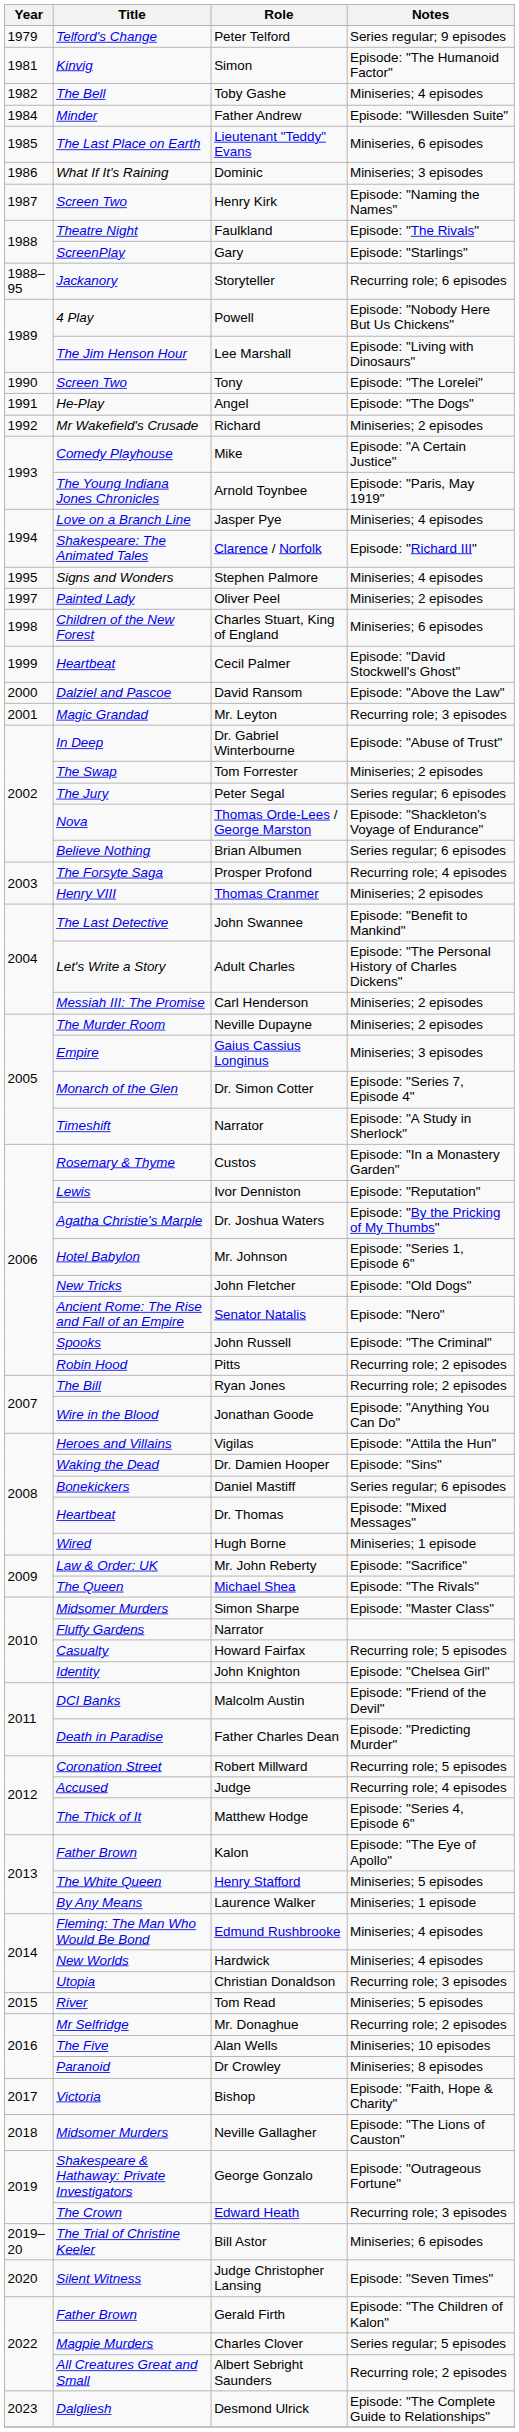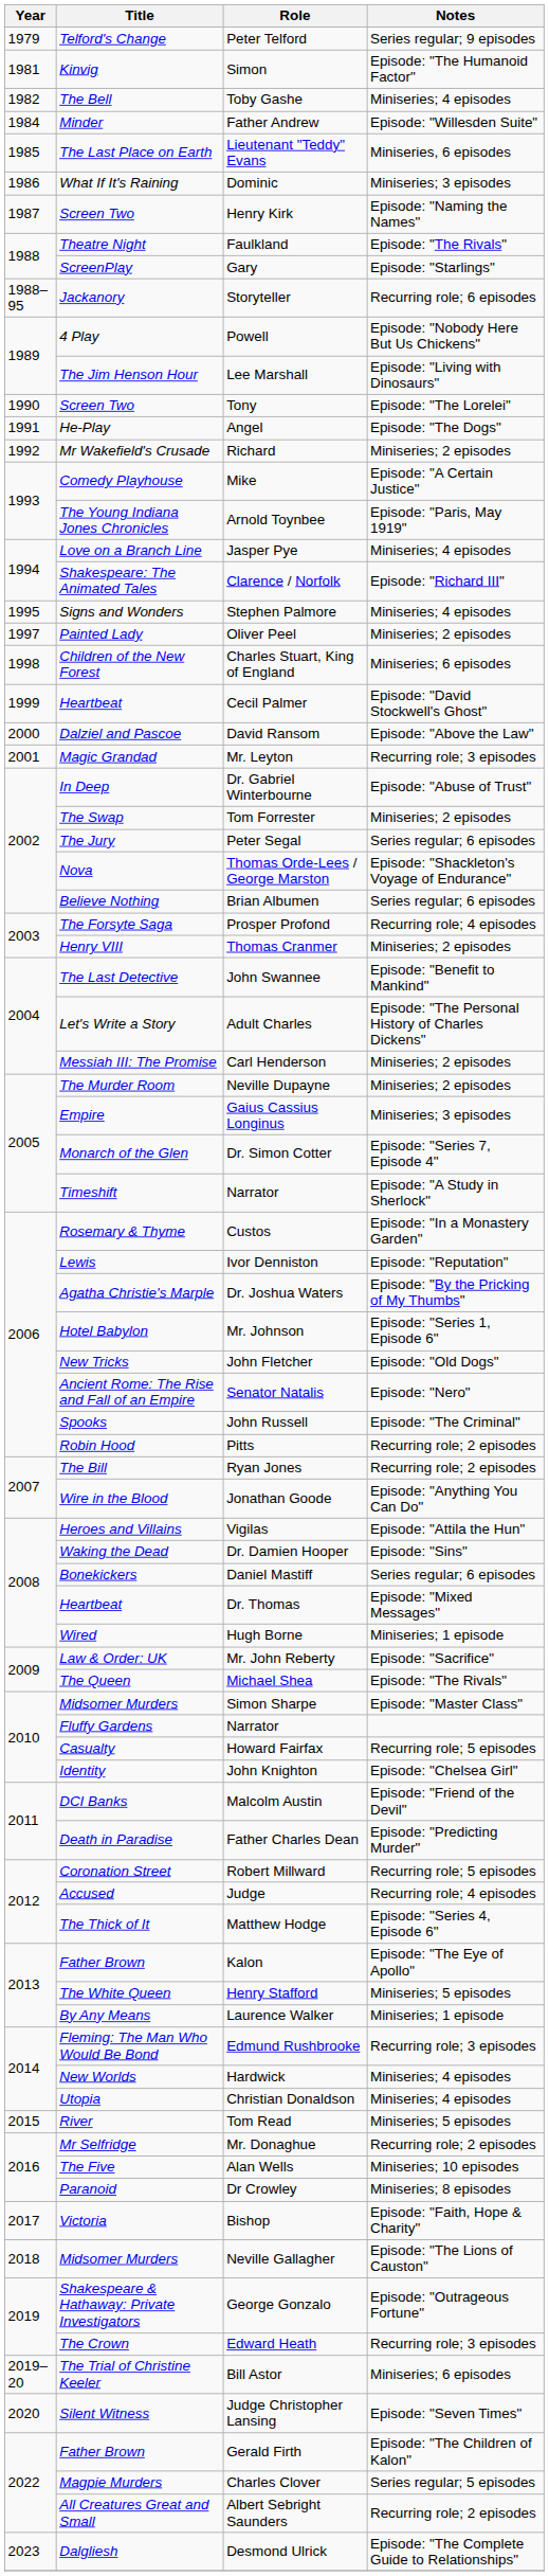 <table class="wikitable sortable">
 <tr>
 <th>Year</th>
 <th>Title</th>
 <th>Role</th>
 <th>Notes</th>
 </tr>
 <tr>
 <td>1979</td>
 <td><em><a href='#'>Telford's Change</a></em></td>
 <td>Peter Telford</td>
 <td>Series regular; 9 episodes</td>
 </tr>
 <tr>
 <td>1981</td>
 <td><em><a href='#'>Kinvig</a></em></td>
 <td>Simon</td>
 <td>Episode: "The Humanoid Factor"</td>
 </tr>
 <tr>
 <td>1982</td>
 <td><em><a href='#'>The Bell</a></em></td>
 <td>Toby Gashe</td>
 <td>Miniseries; 4 episodes</td>
 </tr>
 <tr>
 <td>1984</td>
 <td><em><a href='#'>Minder</a></em></td>
 <td>Father Andrew</td>
 <td>Episode: "Willesden Suite"</td>
 </tr>
 <tr>
 <td>1985</td>
 <td><em><a href='#'>The Last Place on Earth</a></em></td>
 <td><a href='#'>Lieutenant "Teddy" Evans</a></td>
 <td>Miniseries, 6 episodes</td>
 </tr>
 <tr>
 <td>1986</td>
 <td><em>What If It's Raining</em></td>
 <td>Dominic</td>
 <td>Miniseries; 3 episodes</td>
 </tr>
 <tr>
 <td>1987</td>
 <td><em><a href='#'>Screen Two</a></em></td>
 <td>Henry Kirk</td>
 <td>Episode: "Naming the Names"</td>
 </tr>
 <tr>
 <td rowspan="2">1988</td>
 <td><em><a href='#'>Theatre Night</a></em></td>
 <td>Faulkland</td>
 <td>Episode: "<a href='#'>The Rivals</a>"</td>
 </tr>
 <tr>
 <td><em><a href='#'>ScreenPlay</a></em></td>
 <td>Gary</td>
 <td>Episode: "Starlings"</td>
 </tr>
 <tr>
 <td>1988–95</td>
 <td><em><a href='#'>Jackanory</a></em></td>
 <td>Storyteller</td>
 <td>Recurring role; 6 episodes</td>
 </tr>
 <tr>
 <td rowspan="2">1989</td>
 <td><em>4 Play</em></td>
 <td>Powell</td>
 <td>Episode: "Nobody Here But Us Chickens"</td>
 </tr>
 <tr>
 <td><em><a href='#'>The Jim Henson Hour</a></em></td>
 <td>Lee Marshall</td>
 <td>Episode: "Living with Dinosaurs"</td>
 </tr>
 <tr>
 <td>1990</td>
 <td><em><a href='#'>Screen Two</a></em></td>
 <td>Tony</td>
 <td>Episode: "The Lorelei"</td>
 </tr>
 <tr>
 <td>1991</td>
 <td><em>He-Play</em></td>
 <td>Angel</td>
 <td>Episode: "The Dogs"</td>
 </tr>
 <tr>
 <td>1992</td>
 <td><em>Mr Wakefield's Crusade</em></td>
 <td>Richard</td>
 <td>Miniseries; 2 episodes</td>
 </tr>
 <tr>
 <td rowspan="2">1993</td>
 <td><em><a href='#'>Comedy Playhouse</a></em></td>
 <td>Mike</td>
 <td>Episode: "A Certain Justice"</td>
 </tr>
 <tr>
 <td><em><a href='#'>The Young Indiana Jones Chronicles</a></em></td>
 <td>Arnold Toynbee</td>
 <td>Episode: "Paris, May 1919"</td>
 </tr>
 <tr>
 <td rowspan="2">1994</td>
 <td><em><a href='#'>Love on a Branch Line</a></em></td>
 <td>Jasper Pye</td>
 <td>Miniseries; 4 episodes</td>
 </tr>
 <tr>
 <td><em><a href='#'>Shakespeare: The Animated Tales</a></em></td>
 <td><a href='#'>Clarence</a> / <a href='#'>Norfolk</a></td>
 <td>Episode: "<a href='#'>Richard III</a>"</td>
 </tr>
 <tr>
 <td>1995</td>
 <td><em>Signs and Wonders</em></td>
 <td>Stephen Palmore</td>
 <td>Miniseries; 4 episodes</td>
 </tr>
 <tr>
 <td>1997</td>
 <td><em><a href='#'>Painted Lady</a></em></td>
 <td>Oliver Peel</td>
 <td>Miniseries; 2 episodes</td>
 </tr>
 <tr>
 <td>1998</td>
 <td><em><a href='#'>Children of the New Forest</a></em></td>
 <td>Charles Stuart, King of England</td>
 <td>Miniseries; 6 episodes</td>
 </tr>
 <tr>
 <td>1999</td>
 <td><em><a href='#'>Heartbeat</a></em></td>
 <td>Cecil Palmer</td>
 <td>Episode: "David Stockwell's Ghost"</td>
 </tr>
 <tr>
 <td>2000</td>
 <td><em><a href='#'>Dalziel and Pascoe</a></em></td>
 <td>David Ransom</td>
 <td>Episode: "Above the Law"</td>
 </tr>
 <tr>
 <td>2001</td>
 <td><em><a href='#'>Magic Grandad</a></em></td>
 <td>Mr. Leyton</td>
 <td>Recurring role; 3 episodes</td>
 </tr>
 <tr>
 <td rowspan="5">2002</td>
 <td><em><a href='#'>In Deep</a></em></td>
 <td>Dr. Gabriel Winterbourne</td>
 <td>Episode: "Abuse of Trust"</td>
 </tr>
 <tr>
 <td><em><a href='#'>The Swap</a></em></td>
 <td>Tom Forrester</td>
 <td>Miniseries; 2 episodes</td>
 </tr>
 <tr>
 <td><em><a href='#'>The Jury</a></em></td>
 <td>Peter Segal</td>
 <td>Series regular; 6 episodes</td>
 </tr>
 <tr>
 <td><em><a href='#'>Nova</a></em></td>
 <td><a href='#'>Thomas Orde-Lees</a> / <a href='#'>George Marston</a></td>
 <td>Episode: "Shackleton's Voyage of Endurance"</td>
 </tr>
 <tr>
 <td><em><a href='#'>Believe Nothing</a></em></td>
 <td>Brian Albumen</td>
 <td>Series regular; 6 episodes</td>
 </tr>
 <tr>
 <td rowspan="2">2003</td>
 <td><em><a href='#'>The Forsyte Saga</a></em></td>
 <td>Prosper Profond</td>
 <td>Recurring role; 4 episodes</td>
 </tr>
 <tr>
 <td><em><a href='#'>Henry VIII</a></em></td>
 <td><a href='#'>Thomas Cranmer</a></td>
 <td>Miniseries; 2 episodes</td>
 </tr>
 <tr>
 <td rowspan="3">2004</td>
 <td><em><a href='#'>The Last Detective</a></em></td>
 <td>John Swannee</td>
 <td>Episode: "Benefit to Mankind"</td>
 </tr>
 <tr>
 <td><em>Let's Write a Story</em></td>
 <td>Adult Charles</td>
 <td>Episode: "The Personal History of Charles Dickens"</td>
 </tr>
 <tr>
 <td><em><a href='#'>Messiah III: The Promise</a></em></td>
 <td>Carl Henderson</td>
 <td>Miniseries; 2 episodes</td>
 </tr>
 <tr>
 <td rowspan="4">2005</td>
 <td><em><a href='#'>The Murder Room</a></em></td>
 <td>Neville Dupayne</td>
 <td>Miniseries; 2 episodes</td>
 </tr>
 <tr>
 <td><em><a href='#'>Empire</a></em></td>
 <td><a href='#'>Gaius Cassius Longinus</a></td>
 <td>Miniseries; 3 episodes</td>
 </tr>
 <tr>
 <td><em><a href='#'>Monarch of the Glen</a></em></td>
 <td>Dr. Simon Cotter</td>
 <td>Episode: "Series 7, Episode 4"</td>
 </tr>
 <tr>
 <td><em><a href='#'>Timeshift</a></em></td>
 <td>Narrator</td>
 <td>Episode: "A Study in Sherlock"</td>
 </tr>
 <tr>
 <td rowspan="8">2006</td>
 <td><em><a href='#'>Rosemary & Thyme</a></em></td>
 <td>Custos</td>
 <td>Episode: "In a Monastery Garden"</td>
 </tr>
 <tr>
 <td><em><a href='#'>Lewis</a></em></td>
 <td>Ivor Denniston</td>
 <td>Episode: "Reputation"</td>
 </tr>
 <tr>
 <td><em><a href='#'>Agatha Christie's Marple</a></em></td>
 <td>Dr. Joshua Waters</td>
 <td>Episode: "<a href='#'>By the Pricking of My Thumbs</a>"</td>
 </tr>
 <tr>
 <td><em><a href='#'>Hotel Babylon</a></em></td>
 <td>Mr. Johnson</td>
 <td>Episode: "Series 1, Episode 6"</td>
 </tr>
 <tr>
 <td><em><a href='#'>New Tricks</a></em></td>
 <td>John Fletcher</td>
 <td>Episode: "Old Dogs"</td>
 </tr>
 <tr>
 <td><em><a href='#'>Ancient Rome: The Rise and Fall of an Empire</a></em></td>
 <td><a href='#'>Senator Natalis</a></td>
 <td>Episode: "Nero"</td>
 </tr>
 <tr>
 <td><em><a href='#'>Spooks</a></em></td>
 <td>John Russell</td>
 <td>Episode: "The Criminal"</td>
 </tr>
 <tr>
 <td><em><a href='#'>Robin Hood</a></em></td>
 <td>Pitts</td>
 <td>Recurring role; 2 episodes</td>
 </tr>
 <tr>
 <td rowspan="2">2007</td>
 <td><em><a href='#'>The Bill</a></em></td>
 <td>Ryan Jones</td>
 <td>Recurring role; 2 episodes</td>
 </tr>
 <tr>
 <td><em><a href='#'>Wire in the Blood</a></em></td>
 <td>Jonathan Goode</td>
 <td>Episode: "Anything You Can Do"</td>
 </tr>
 <tr>
 <td rowspan="5">2008</td>
 <td><em><a href='#'>Heroes and Villains</a></em></td>
 <td>Vigilas</td>
 <td>Episode: "Attila the Hun"</td>
 </tr>
 <tr>
 <td><em><a href='#'>Waking the Dead</a></em></td>
 <td>Dr. Damien Hooper</td>
 <td>Episode: "Sins"</td>
 </tr>
 <tr>
 <td><em><a href='#'>Bonekickers</a></em></td>
 <td>Daniel Mastiff</td>
 <td>Series regular; 6 episodes</td>
 </tr>
 <tr>
 <td><em><a href='#'>Heartbeat</a></em></td>
 <td>Dr. Thomas</td>
 <td>Episode: "Mixed Messages"</td>
 </tr>
 <tr>
 <td><em><a href='#'>Wired</a></em></td>
 <td>Hugh Borne</td>
 <td>Miniseries; 1 episode</td>
 </tr>
 <tr>
 <td rowspan="2">2009</td>
 <td><em><a href='#'>Law & Order: UK</a></em></td>
 <td>Mr. John Reberty</td>
 <td>Episode: "Sacrifice"</td>
 </tr>
 <tr>
 <td><em><a href='#'>The Queen</a></em></td>
 <td><a href='#'>Michael Shea</a></td>
 <td>Episode: "The Rivals"</td>
 </tr>
 <tr>
 <td rowspan="4">2010</td>
 <td><em><a href='#'>Midsomer Murders</a></em></td>
 <td>Simon Sharpe</td>
 <td>Episode: "Master Class"</td>
 </tr>
 <tr>
 <td><em><a href='#'>Fluffy Gardens</a></em></td>
 <td>Narrator</td>
 <td></td>
 </tr>
 <tr>
 <td><em><a href='#'>Casualty</a></em></td>
 <td>Howard Fairfax</td>
 <td>Recurring role; 5 episodes</td>
 </tr>
 <tr>
 <td><em><a href='#'>Identity</a></em></td>
 <td>John Knighton</td>
 <td>Episode: "Chelsea Girl"</td>
 </tr>
 <tr>
 <td rowspan="2">2011</td>
 <td><em><a href='#'>DCI Banks</a></em></td>
 <td>Malcolm Austin</td>
 <td>Episode: "Friend of the Devil"</td>
 </tr>
 <tr>
 <td><em><a href='#'>Death in Paradise</a></em></td>
 <td>Father Charles Dean</td>
 <td>Episode: "Predicting Murder"</td>
 </tr>
 <tr>
 <td rowspan="3">2012</td>
 <td><em><a href='#'>Coronation Street</a></em></td>
 <td>Robert Millward</td>
 <td>Recurring role; 5 episodes</td>
 </tr>
 <tr>
 <td><em><a href='#'>Accused</a></em></td>
 <td>Judge</td>
 <td>Recurring role; 4 episodes</td>
 </tr>
 <tr>
 <td><em><a href='#'>The Thick of It</a></em></td>
 <td>Matthew Hodge</td>
 <td>Episode: "Series 4, Episode 6"</td>
 </tr>
 <tr>
 <td rowspan="3">2013</td>
 <td><em><a href='#'>Father Brown</a></em></td>
 <td>Kalon</td>
 <td>Episode: "The Eye of Apollo"</td>
 </tr>
 <tr>
 <td><em><a href='#'>The White Queen</a></em></td>
 <td><a href='#'>Henry Stafford</a></td>
 <td>Miniseries; 5 episodes</td>
 </tr>
 <tr>
 <td><em><a href='#'>By Any Means</a></em></td>
 <td>Laurence Walker</td>
 <td>Miniseries; 1 episode</td>
 </tr>
 <tr>
 <td rowspan="3">2014</td>
 <td><em><a href='#'>Fleming: The Man Who Would Be Bond</a></em></td>
 <td><a href='#'>Edmund Rushbrooke</a></td>
-<td>Miniseries; 4 episodes</td>
+<td>Recurring role; 3 episodes</td>
 </tr>
 <tr>
 <td><em><a href='#'>New Worlds</a></em></td>
 <td>Hardwick</td>
 <td>Miniseries; 4 episodes</td>
 </tr>
 <tr>
 <td><em><a href='#'>Utopia</a></em></td>
 <td>Christian Donaldson</td>
-<td>Recurring role; 3 episodes</td>
+<td>Miniseries; 4 episodes</td>
 </tr>
 <tr>
 <td>2015</td>
 <td><em><a href='#'>River</a></em></td>
 <td>Tom Read</td>
 <td>Miniseries; 5 episodes</td>
 </tr>
 <tr>
 <td rowspan="3">2016</td>
 <td><em><a href='#'>Mr Selfridge</a></em></td>
 <td>Mr. Donaghue</td>
 <td>Recurring role; 2 episodes</td>
 </tr>
 <tr>
 <td><em><a href='#'>The Five</a></em></td>
 <td>Alan Wells</td>
 <td>Miniseries; 10 episodes</td>
 </tr>
 <tr>
 <td><em><a href='#'>Paranoid</a></em></td>
 <td>Dr Crowley</td>
 <td>Miniseries; 8 episodes</td>
 </tr>
 <tr>
 <td>2017</td>
 <td><em><a href='#'>Victoria</a></em></td>
 <td>Bishop</td>
 <td>Episode: "Faith, Hope & Charity"</td>
 </tr>
 <tr>
 <td>2018</td>
 <td><em><a href='#'>Midsomer Murders</a></em></td>
 <td>Neville Gallagher</td>
 <td>Episode: "The Lions of Causton"</td>
 </tr>
 <tr>
 <td rowspan="2">2019</td>
 <td><em><a href='#'>Shakespeare & Hathaway: Private Investigators</a></em></td>
 <td>George Gonzalo</td>
 <td>Episode: "Outrageous Fortune"</td>
 </tr>
 <tr>
 <td><em><a href='#'>The Crown</a></em></td>
 <td><a href='#'>Edward Heath</a></td>
 <td>Recurring role; 3 episodes</td>
 </tr>
 <tr>
 <td>2019–20</td>
 <td><em><a href='#'>The Trial of Christine Keeler</a></em></td>
 <td>Bill Astor</td>
 <td>Miniseries; 6 episodes</td>
 </tr>
 <tr>
 <td>2020</td>
 <td><em><a href='#'>Silent Witness</a></em></td>
 <td>Judge Christopher Lansing</td>
 <td>Episode: "Seven Times"</td>
 </tr>
 <tr>
 <td rowspan="3">2022</td>
 <td><em><a href='#'>Father Brown</a></em></td>
 <td>Gerald Firth</td>
 <td>Episode: "The Children of Kalon"</td>
 </tr>
 <tr>
 <td><em><a href='#'>Magpie Murders</a></em></td>
 <td>Charles Clover</td>
 <td>Series regular; 5 episodes</td>
 </tr>
 <tr>
 <td><em><a href='#'>All Creatures Great and Small</a></em></td>
 <td>Albert Sebright Saunders</td>
 <td>Recurring role; 2 episodes</td>
 </tr>
 <tr>
 <td>2023</td>
 <td><em><a href='#'>Dalgliesh</a></em></td>
 <td>Desmond Ulrick</td>
 <td>Episode: "The Complete Guide to Relationships"</td>
 </tr>
 <tr>
 </tr>
 </table>
